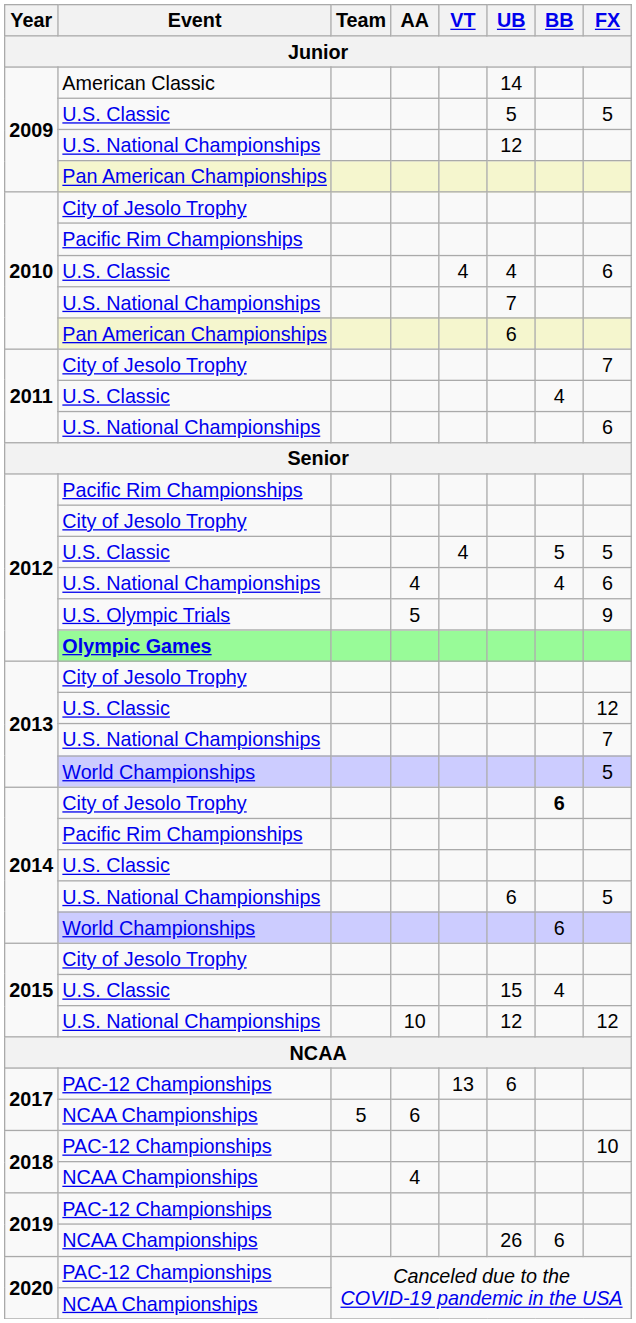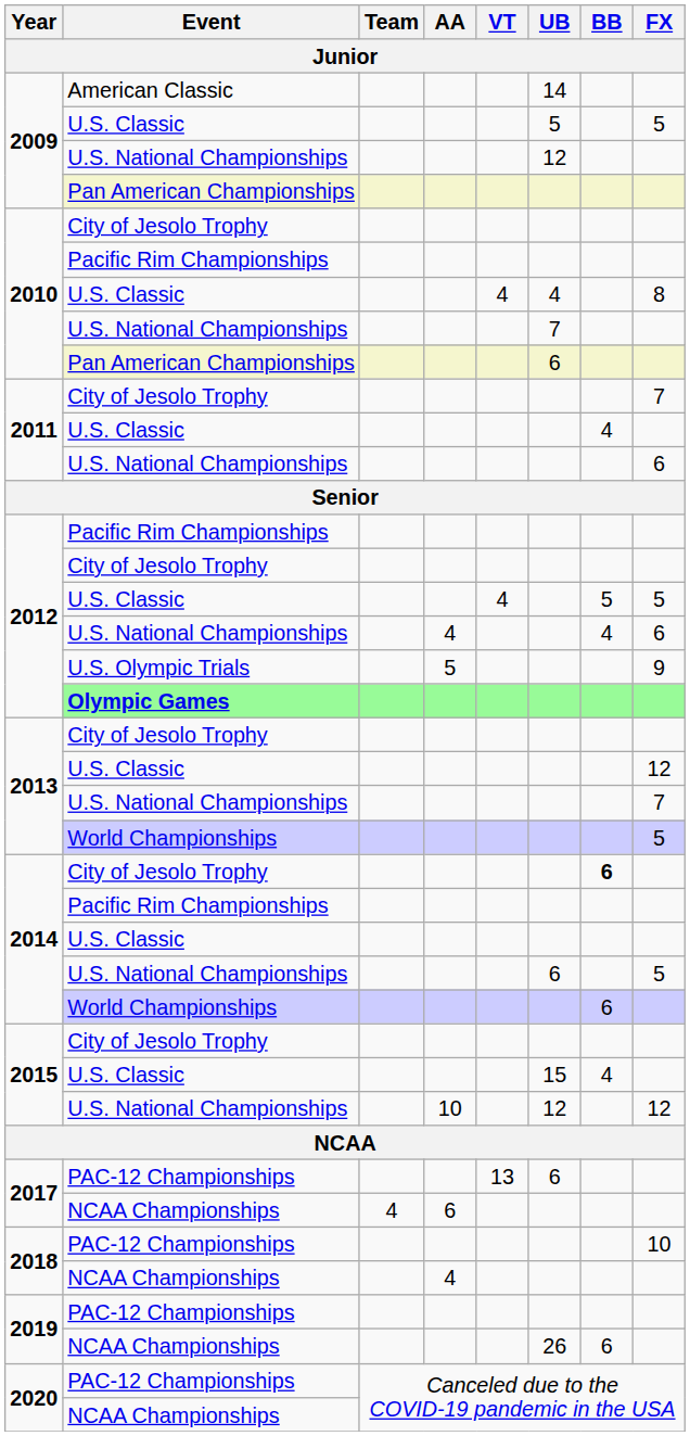 <table class="wikitable" style="text-align:center; font-size:95%;">
 <tr>
 <th align=center>Year</th>
 <th align=center>Event</th>
 <th style="width:30px;">Team</th>
 <th style="width:30px;">AA</th>
 <th style="width:30px;"><a href='#'>VT</a></th>
 <th style="width:30px;"><a href='#'>UB</a></th>
 <th style="width:30px;"><a href='#'>BB</a></th>
 <th style="width:30px;"><a href='#'>FX</a></th>
 </tr>
 <tr>
 <th colspan="8"><strong>Junior</strong></th>
 </tr>
 <tr>
 <td rowspan="4"><strong>2009</strong></td>
 <td align=left>American Classic</td>
 <td></td>
 <td></td>
 <td></td>
 <td>14</td>
 <td></td>
 <td></td>
 </tr>
 <tr>
 <td align=left><a href='#'>U.S. Classic</a></td>
 <td></td>
 <td></td>
 <td></td>
 <td>5</td>
 <td></td>
 <td>5</td>
 </tr>
 <tr>
 <td align=left><a href='#'>U.S. National Championships</a></td>
 <td></td>
 <td></td>
 <td></td>
 <td>12</td>
 <td></td>
 <td></td>
 </tr>
 <tr bgcolor="#f5f6ce">
 <td align=left><a href='#'>Pan American Championships</a></td>
 <td></td>
 <td></td>
 <td></td>
 <td></td>
 <td></td>
 <td></td>
 </tr>
 <tr>
 <td rowspan="5"><strong>2010</strong></td>
 <td align=left><a href='#'>City of Jesolo Trophy</a></td>
 <td></td>
 <td></td>
 <td></td>
 <td></td>
 <td></td>
 <td></td>
 </tr>
 <tr>
 <td align=left><a href='#'>Pacific Rim Championships</a></td>
 <td></td>
 <td></td>
 <td></td>
 <td></td>
 <td></td>
 <td></td>
 </tr>
 <tr>
 <td align=left><a href='#'>U.S. Classic</a></td>
 <td></td>
 <td></td>
 <td>4</td>
 <td>4</td>
 <td></td>
-<td>6</td>
+<td>8</td>
 </tr>
 <tr>
 <td align=left><a href='#'>U.S. National Championships</a></td>
 <td></td>
 <td></td>
 <td></td>
 <td>7</td>
 <td></td>
 <td></td>
 </tr>
 <tr bgcolor="#f5f6ce">
 <td align=left><a href='#'>Pan American Championships</a></td>
 <td></td>
 <td></td>
 <td></td>
 <td>6</td>
 <td></td>
 <td></td>
 </tr>
 <tr>
 <td rowspan="3"><strong>2011</strong></td>
 <td align=left><a href='#'>City of Jesolo Trophy</a></td>
 <td></td>
 <td></td>
 <td></td>
 <td></td>
 <td></td>
 <td>7</td>
 </tr>
 <tr>
 <td align=left><a href='#'>U.S. Classic</a></td>
 <td></td>
 <td></td>
 <td></td>
 <td></td>
 <td>4</td>
 <td></td>
 </tr>
 <tr>
 <td align=left><a href='#'>U.S. National Championships</a></td>
 <td></td>
 <td></td>
 <td></td>
 <td></td>
 <td></td>
 <td>6</td>
 </tr>
 <tr>
 <th colspan="8"><strong>Senior</strong></th>
 </tr>
 <tr>
 <td rowspan="6"><strong>2012</strong></td>
 <td align=left><a href='#'>Pacific Rim Championships</a></td>
 <td></td>
 <td></td>
 <td></td>
 <td></td>
 <td></td>
 <td></td>
 </tr>
 <tr>
 <td align=left><a href='#'>City of Jesolo Trophy</a></td>
 <td></td>
 <td></td>
 <td></td>
 <td></td>
 <td></td>
 <td></td>
 </tr>
 <tr>
 <td align=left><a href='#'>U.S. Classic</a></td>
 <td></td>
 <td></td>
 <td>4</td>
 <td></td>
 <td>5</td>
 <td>5</td>
 </tr>
 <tr>
 <td align=left><a href='#'>U.S. National Championships</a></td>
 <td></td>
 <td>4</td>
 <td></td>
 <td></td>
 <td>4</td>
 <td>6</td>
 </tr>
 <tr>
 <td align=left><a href='#'>U.S. Olympic Trials</a></td>
 <td></td>
 <td>5</td>
 <td></td>
 <td></td>
 <td></td>
 <td>9</td>
 </tr>
 <tr bgcolor="#98fb98">
 <td align=left><strong><a href='#'>Olympic Games</a></strong></td>
 <td></td>
 <td></td>
 <td></td>
 <td><strong></strong></td>
 <td></td>
 <td></td>
 </tr>
 <tr>
 <td rowspan="4"><strong>2013</strong></td>
 <td align=left><a href='#'>City of Jesolo Trophy</a></td>
 <td></td>
 <td></td>
 <td></td>
 <td></td>
 <td></td>
 <td></td>
 </tr>
 <tr>
 <td align=left><a href='#'>U.S. Classic</a></td>
 <td></td>
 <td></td>
 <td></td>
 <td></td>
 <td></td>
 <td>12</td>
 </tr>
 <tr>
 <td align=left><a href='#'>U.S. National Championships</a></td>
 <td></td>
 <td></td>
 <td></td>
 <td></td>
 <td></td>
 <td>7</td>
 </tr>
 <tr bgcolor="#ccccff">
 <td align=left><a href='#'>World Championships</a></td>
 <td></td>
 <td></td>
 <td></td>
 <td></td>
 <td></td>
 <td>5</td>
 </tr>
 <tr>
 <td rowspan="5"><strong>2014</strong></td>
 <td align=left><a href='#'>City of Jesolo Trophy</a></td>
 <td></td>
 <td></td>
 <td></td>
 <td></td>
 <td><strong>6</strong></td>
 <td></td>
 </tr>
 <tr>
 <td align=left><a href='#'>Pacific Rim Championships</a></td>
 <td></td>
 <td></td>
 <td></td>
 <td></td>
 <td></td>
 <td></td>
 </tr>
 <tr>
 <td align=left><a href='#'>U.S. Classic</a></td>
 <td></td>
 <td></td>
 <td></td>
 <td></td>
 <td></td>
 <td></td>
 </tr>
 <tr>
 <td align=left><a href='#'>U.S. National Championships</a></td>
 <td></td>
 <td></td>
 <td></td>
 <td>6</td>
 <td></td>
 <td>5</td>
 </tr>
 <tr bgcolor="#ccccff">
 <td align=left><a href='#'>World Championships</a></td>
 <td></td>
 <td></td>
 <td></td>
 <td></td>
 <td>6</td>
 <td></td>
 </tr>
 <tr>
 <td rowspan="3"><strong>2015</strong></td>
 <td align=left><a href='#'>City of Jesolo Trophy</a></td>
 <td></td>
 <td></td>
 <td></td>
 <td></td>
 <td></td>
 <td></td>
 </tr>
 <tr>
 <td align=left><a href='#'>U.S. Classic</a></td>
 <td></td>
 <td></td>
 <td></td>
 <td>15</td>
 <td>4</td>
 <td></td>
 </tr>
 <tr>
 <td align=left><a href='#'>U.S. National Championships</a></td>
 <td></td>
 <td>10</td>
 <td></td>
 <td>12</td>
 <td></td>
 <td>12</td>
 </tr>
 <tr>
 <th colspan="8"><strong>NCAA</strong></th>
 </tr>
 <tr>
 <td rowspan="2"><strong>2017</strong></td>
 <td align=left><a href='#'>PAC-12 Championships</a></td>
 <td></td>
 <td></td>
 <td>13</td>
 <td>6</td>
 <td></td>
 <td></td>
 </tr>
 <tr>
 <td align=left><a href='#'>NCAA Championships</a></td>
-<td>5</td>
+<td>4</td>
 <td>6</td>
 <td></td>
 <td></td>
 <td></td>
 <td></td>
 </tr>
 <tr>
 <td rowspan="2"><strong>2018</strong></td>
 <td align=left><a href='#'>PAC-12 Championships</a></td>
 <td></td>
 <td></td>
 <td></td>
 <td></td>
 <td></td>
 <td>10</td>
 </tr>
 <tr>
 <td align=left><a href='#'>NCAA Championships</a></td>
 <td></td>
 <td>4</td>
 <td></td>
 <td></td>
 <td></td>
 <td></td>
 </tr>
 <tr>
 <td rowspan="2"><strong>2019</strong></td>
 <td align=left><a href='#'>PAC-12 Championships</a></td>
 <td></td>
 <td></td>
 <td></td>
 <td></td>
 <td></td>
 <td></td>
 </tr>
 <tr>
 <td align=left><a href='#'>NCAA Championships</a></td>
 <td></td>
 <td></td>
 <td></td>
 <td>26</td>
 <td>6</td>
 <td></td>
 </tr>
 <tr>
 <td rowspan="2"><strong>2020</strong></td>
 <td align=left><a href='#'>PAC-12 Championships</a></td>
 <td rowspan="2" colspan="6"><em>Canceled due to the<br><a href='#'>COVID-19 pandemic in the USA</a></em></td>
 </tr>
 <tr>
 <td align=left><a href='#'>NCAA Championships</a></td>
 </tr>
 </table>
